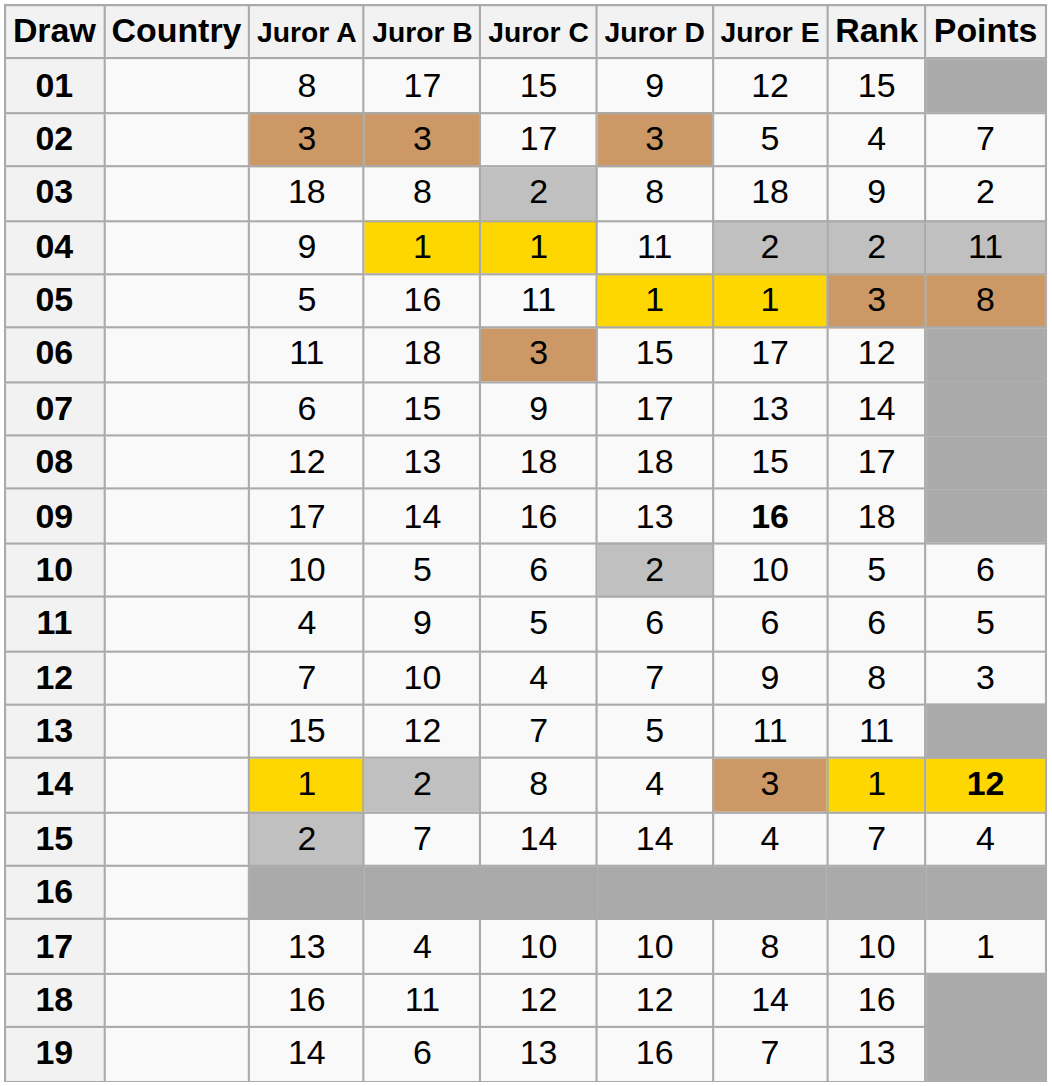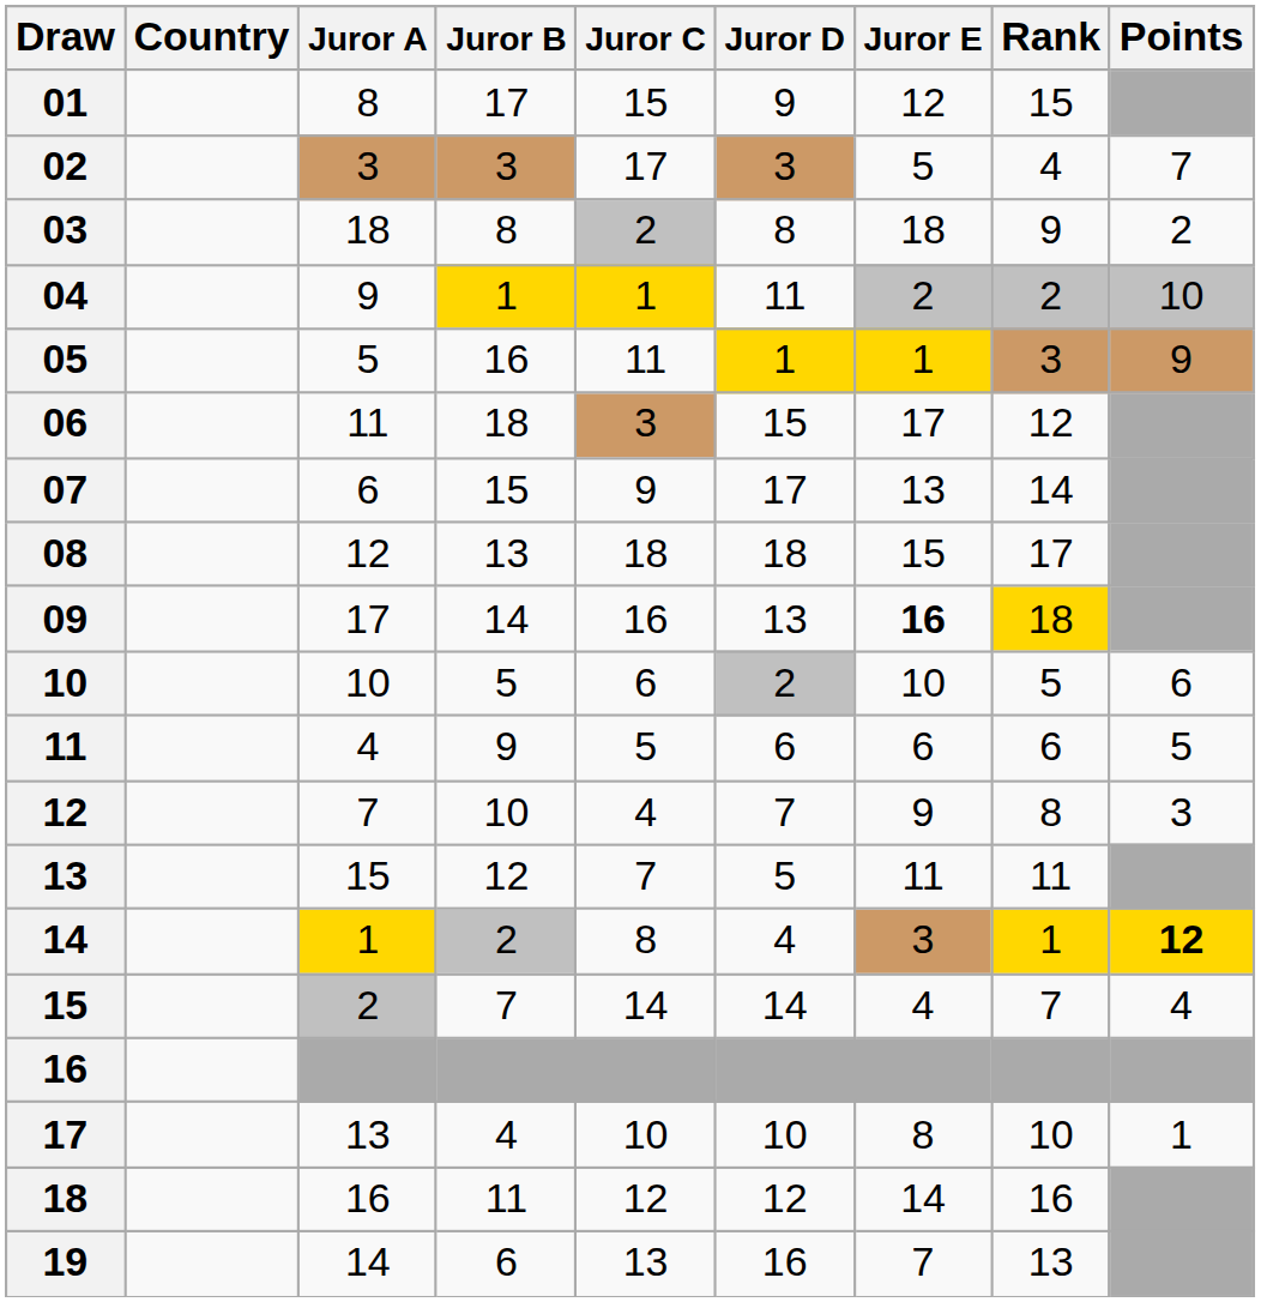 <table class="sortable wikitable collapsible plainrowheaders" style="text-align:center;">
 <tr>
 </tr>
 <tr>
 <th scope="col">Draw</th>
 <th scope="col">Country</th>
 <th scope="col"><small>Juror A</small></th>
 <th scope="col"><small>Juror B</small></th>
 <th scope="col"><small>Juror C</small></th>
 <th scope="col"><small>Juror D</small></th>
 <th scope="col"><small>Juror E</small></th>
 <th scope="col">Rank</th>
 <th scope="col">Points</th>
 </tr>
 <tr>
 <th scope="row" style="text-align:center;">01</th>
 <td style="text-align:left;"></td>
 <td>8</td>
 <td>17</td>
 <td>15</td>
 <td>9</td>
 <td>12</td>
 <td>15</td>
 <td style="background:#AAAAAA;"></td>
 </tr>
 <tr>
 <th scope="row" style="text-align:center;">02</th>
 <td style="text-align:left;"></td>
 <td style="background:#CC9966;">3</td>
 <td style="background:#CC9966;">3</td>
 <td>17</td>
 <td style="background:#CC9966;">3</td>
 <td>5</td>
 <td>4</td>
 <td>7</td>
 </tr>
 <tr>
 <th scope="row" style="text-align:center;">03</th>
 <td style="text-align:left;"></td>
 <td>18</td>
 <td>8</td>
 <td style="background:silver;">2</td>
 <td>8</td>
 <td>18</td>
 <td>9</td>
 <td>2</td>
 </tr>
 <tr>
 <th scope="row" style="text-align:center;">04</th>
 <td style="text-align:left;"></td>
 <td>9</td>
 <td style="background:gold;">1</td>
 <td style="background:gold;">1</td>
 <td>11</td>
 <td style="background:silver;">2</td>
 <td style="background:silver;">2</td>
-<td style="background:silver;">11</td>
+<td style="background:silver;">10</td>
 </tr>
 <tr>
 <th scope="row" style="text-align:center;">05</th>
 <td style="text-align:left;"></td>
 <td>5</td>
 <td>16</td>
 <td>11</td>
 <td style="background:gold;">1</td>
 <td style="background:gold;">1</td>
 <td style="background:#CC9966;">3</td>
-<td style="background:#CC9966;">8</td>
+<td style="background:#CC9966;">9</td>
 </tr>
 <tr>
 <th scope="row" style="text-align:center;">06</th>
 <td style="text-align:left;"></td>
 <td>11</td>
 <td>18</td>
 <td style="background:#CC9966;">3</td>
 <td>15</td>
 <td>17</td>
 <td>12</td>
 <td style="background:#AAAAAA;"></td>
 </tr>
 <tr>
 <th scope="row" style="text-align:center;">07</th>
 <td style="text-align:left;"></td>
 <td>6</td>
 <td>15</td>
 <td>9</td>
 <td>17</td>
 <td>13</td>
 <td>14</td>
 <td style="background:#AAAAAA;"></td>
 </tr>
 <tr>
 <th scope="row" style="text-align:center;">08</th>
 <td style="text-align:left;"></td>
 <td>12</td>
 <td>13</td>
 <td>18</td>
 <td>18</td>
 <td>15</td>
 <td>17</td>
 <td style="background:#AAAAAA;"></td>
 </tr>
 <tr>
 <th scope="row" style="text-align:center;">09</th>
 <td style="text-align:left;"></td>
 <td>17</td>
 <td>14</td>
 <td>16</td>
 <td>13</td>
 <td><strong>16</strong></td>
-<td>18</td>
+<td style="background: gold;">18</td>
 <td style="background:#AAAAAA;"></td>
 </tr>
 <tr>
 <th scope="row" style="text-align:center;">10</th>
 <td style="text-align:left;"></td>
 <td>10</td>
 <td>5</td>
 <td>6</td>
 <td style="background:silver;">2</td>
 <td>10</td>
 <td>5</td>
 <td>6</td>
 </tr>
 <tr>
 <th scope="row" style="text-align:center;">11</th>
 <td style="text-align:left;"></td>
 <td>4</td>
 <td>9</td>
 <td>5</td>
 <td>6</td>
 <td>6</td>
 <td>6</td>
 <td>5</td>
 </tr>
 <tr>
 <th scope="row" style="text-align:center;">12</th>
 <td style="text-align:left;"></td>
 <td>7</td>
 <td>10</td>
 <td>4</td>
 <td>7</td>
 <td>9</td>
 <td>8</td>
 <td>3</td>
 </tr>
 <tr>
 <th scope="row" style="text-align:center;">13</th>
 <td style="text-align:left;"></td>
 <td>15</td>
 <td>12</td>
 <td>7</td>
 <td>5</td>
 <td>11</td>
 <td>11</td>
 <td style="background:#AAAAAA;"></td>
 </tr>
 <tr>
 <th scope="row" style="text-align:center;">14</th>
 <td style="text-align:left;"></td>
 <td style="background:gold;">1</td>
 <td style="background:silver;">2</td>
 <td>8</td>
 <td>4</td>
 <td style="background:#CC9966;">3</td>
 <td style="background:gold;">1</td>
 <td style="background:gold;"><strong>12</strong></td>
 </tr>
 <tr>
 <th scope="row" style="text-align:center;">15</th>
 <td style="text-align:left;"></td>
 <td style="background:silver;">2</td>
 <td>7</td>
 <td>14</td>
 <td>14</td>
 <td>4</td>
 <td>7</td>
 <td>4</td>
 </tr>
 <tr class="sortbottom">
 <th scope="row" style="text-align:center;">16</th>
 <td style="text-align:left;"></td>
 <td style="background:#AAAAAA;"></td>
 <td style="background:#AAAAAA;"></td>
 <td style="background:#AAAAAA;"></td>
 <td style="background:#AAAAAA;"></td>
 <td style="background:#AAAAAA;"></td>
 <td style="background:#AAAAAA;"></td>
 <td style="background:#AAAAAA;"></td>
 </tr>
 <tr>
 <th scope="row" style="text-align:center;">17</th>
 <td style="text-align:left;"></td>
 <td>13</td>
 <td>4</td>
 <td>10</td>
 <td>10</td>
 <td>8</td>
 <td>10</td>
 <td>1</td>
 </tr>
 <tr>
 <th scope="row" style="text-align:center;">18</th>
 <td style="text-align:left;"></td>
 <td>16</td>
 <td>11</td>
 <td>12</td>
 <td>12</td>
 <td>14</td>
 <td>16</td>
 <td style="background:#AAAAAA;"></td>
 </tr>
 <tr>
 <th scope="row" style="text-align:center;">19</th>
 <td style="text-align:left;"></td>
 <td>14</td>
 <td>6</td>
 <td>13</td>
 <td>16</td>
 <td>7</td>
 <td>13</td>
 <td style="background:#AAAAAA;"></td>
 </tr>
 </table>
